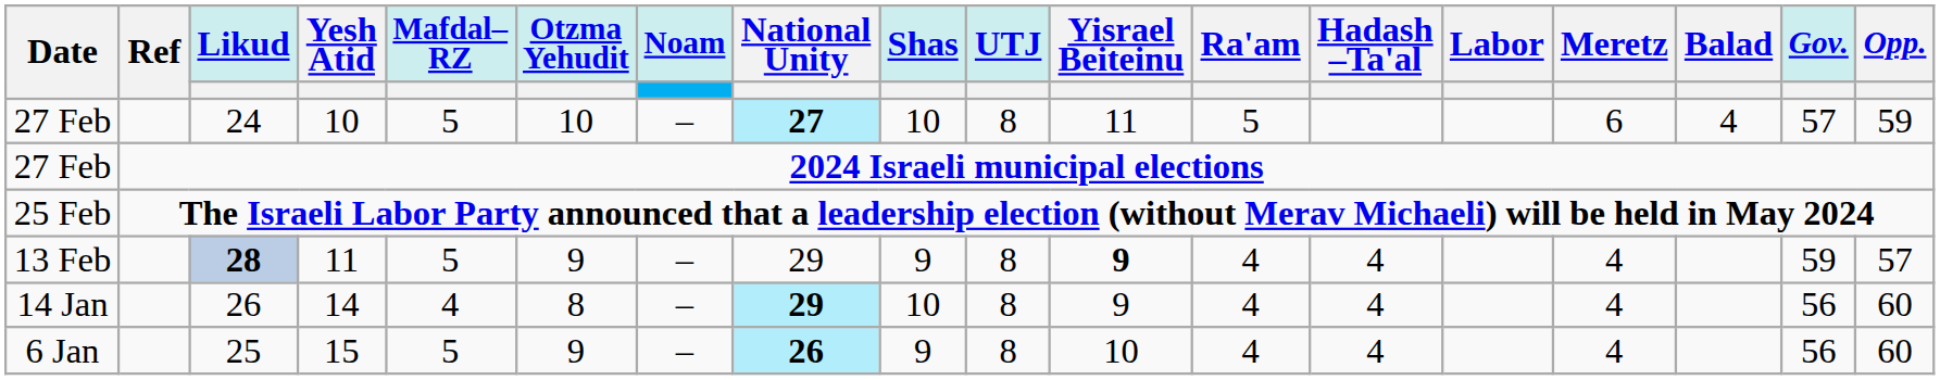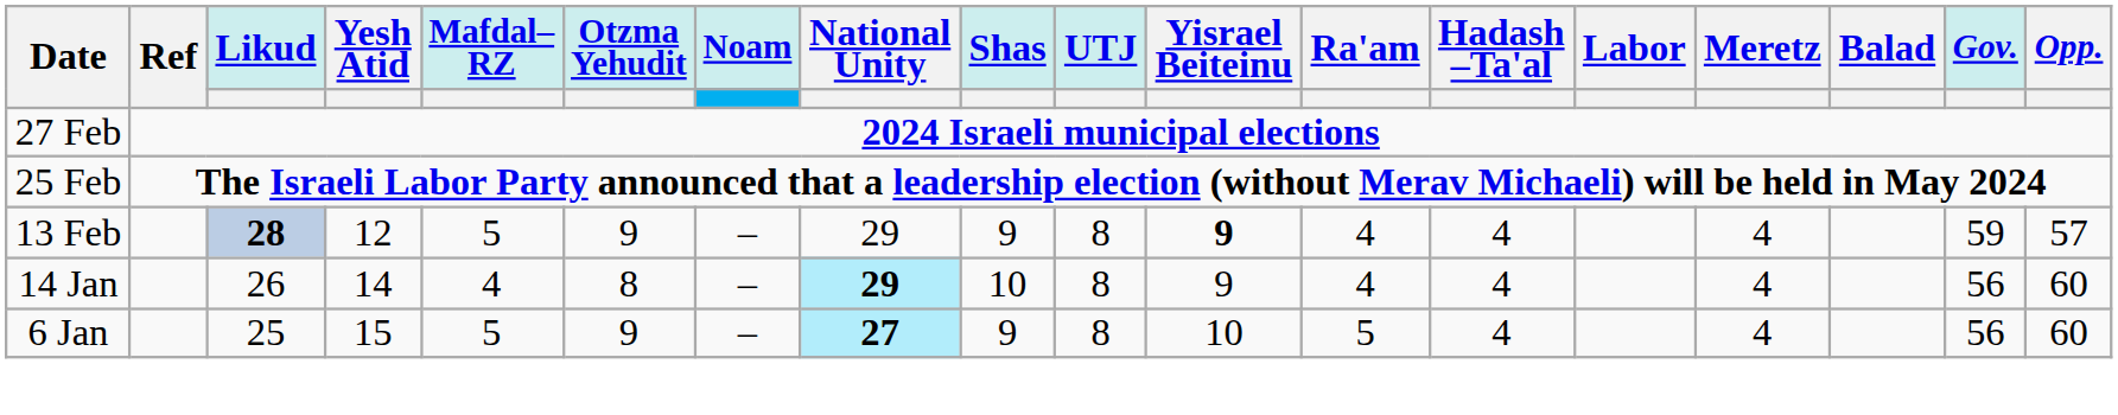 <table class="wikitable sortable" style=text-align:center;font-size:90%;line-height:12px>
 <tr>
 <th rowspan=2>Date</th>
 <th rowspan="2">Ref</th>
 <th style=background:#cee><a href='#'>Likud</a></th>
 <th><a href='#'>Yesh<br>Atid</a></th>
 <th style=background:#cee;font-size:90%><a href='#'>Mafdal–<br>RZ</a></th>
 <th style=background:#cee;font-size:90%><a href='#'>Otzma<br>Yehudit</a></th>
 <th style=background:#cee;font-size:90%><a href='#'>Noam</a></th>
 <th><a href='#'>National<br>Unity</a></th>
 <th style=background:#cee><a href='#'>Shas</a></th>
 <th style=background:#cee><a href='#'>UTJ</a></th>
 <th><a href='#'>Yisrael<br>Beiteinu</a></th>
 <th><a href='#'>Ra'am</a></th>
 <th><a href='#'>Hadash<br>–Ta'al</a></th>
 <th><a href='#'>Labor</a></th>
 <th><a href='#'>Meretz</a></th>
 <th><a href='#'>Balad</a></th>
 <th style=background:#cee;font-size:90%><a href='#'><em>Gov.</em></a></th>
 <th style=font-size:90%><a href='#'><em>Opp.</em></a></th>
 </tr>
 <tr>
 <th style=background:></th>
 <th style=background:></th>
 <th style=background:></th>
 <th style=background:></th>
 <th style=background:#01AFF0></th>
 <th style=background:></th>
 <th style=background:></th>
 <th style=background:></th>
 <th style=background:></th>
 <th style=background:></th>
 <th style=background:></th>
 <th style=background:></th>
 <th style=background:></th>
 <th style=background:></th>
 <th style=background:></th>
 <th style=background:></th>
 </tr>
 <tr>
 <td data-sort-value=2024-02-27>27 Feb</td>
-<td></td>
-<td>24					</td>
-<td>10					</td>
-<td>5					</td>
-<td>10					</td>
-<td>–					</td>
-<td style=background:#B2EDFB><strong>27</strong>	</td>
-<td>10					</td>
-<td>8					</td>
-<td>11					</td>
-<td>5					</td>
-<td>	</td>
-<td>	</td>
-<td>6					</td>
-<td>4					</td>
-<td>57					</td>
-<td>59					</td>
-</tr>
-<tr>
-<td data-sort-value=2024-02-27>27 Feb</td>
 <td colspan="17"><strong><a href='#'>2024 Israeli municipal elections</a></strong></td>
 </tr>
 <tr>
 <td data-sort-value=2024-02-25>25 Feb</td>
 <td colspan="17"><strong>The <a href='#'>Israeli Labor Party</a> announced that a <a href='#'>leadership election</a> (without <a href='#'>Merav Michaeli</a>) will be held in May 2024</strong></td>
 </tr>
 <tr>
 <td data-sort-value=2024-02-13>13 Feb</td>
 <td></td>
 <td style=background:#BBCDE4><strong>28</strong>	</td>
-<td>11					</td>
+<td>12					</td>
 <td>5					</td>
 <td>9					</td>
 <td>–					</td>
 <td>29					</td>
 <td>9					</td>
 <td>8					</td>
 <td><strong>9					</strong></td>
 <td>4					</td>
 <td>4					</td>
 <td>	</td>
 <td>4					</td>
 <td>	</td>
 <td>59					</td>
 <td>57					</td>
 </tr>
 <tr>
 <td data-sort-value=2024-01-14>14 Jan</td>
 <td></td>
 <td>26					</td>
 <td>14					</td>
 <td>4					</td>
 <td>8					</td>
 <td>–					</td>
 <td style=background:#B2EDFB><strong>29</strong>	</td>
 <td>10					</td>
 <td>8					</td>
 <td>9					</td>
 <td>4					</td>
 <td>4					</td>
 <td>	</td>
 <td>4					</td>
 <td>	</td>
 <td>56					</td>
 <td>60					</td>
 </tr>
 <tr>
 <td data-sort-value=2024-01-06>6 Jan</td>
 <td></td>
 <td>25					</td>
 <td>15					</td>
 <td>5					</td>
 <td>9					</td>
 <td>–					</td>
-<td style=background:#B2EDFB><strong>26</strong>	</td>
+<td style=background:#B2EDFB><strong>27</strong>	</td>
 <td>9					</td>
 <td>8					</td>
 <td>10					</td>
-<td>4					</td>
+<td>5					</td>
 <td>4					</td>
 <td>	</td>
 <td>4					</td>
 <td>	</td>
 <td>56					</td>
 <td>60					</td>
 </tr>
 </table>
